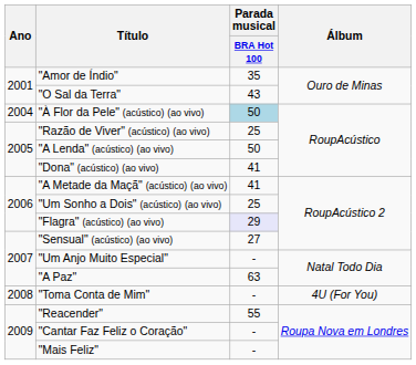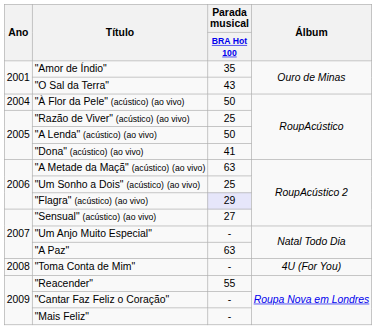 <table class="wikitable">
 <tr>
 <th rowspan="2">Ano</th>
 <th rowspan="2">Título</th>
 <th colspan="1">Parada musical</th>
 <th rowspan="2">Álbum</th>
 </tr>
 <tr>
 <th align="center" width="30"><small><a href='#'>BRA Hot 100</a></small></th>
 </tr>
 <tr>
 <td align="left" valign="center" rowspan=2>2001</td>
 <td align="left" valign="center">"Amor de Índio"</td>
 <td align="center">35</td>
 <td align="center" rowspan=2><em>Ouro de Minas</em></td>
 </tr>
 <tr>
 <td align="left" valign="center">"O Sal da Terra"</td>
 <td align="center">43</td>
 </tr>
 <tr>
 <td align="left" valign="center">2004</td>
 <td align="left" valign="center">"À Flor da Pele" <small>(acústico)</small> <small>(ao vivo)</small></td>
-<td align="center" style="background: lightblue;">50</td>
+<td align="center">50</td>
 <td align="center" rowspan=4><em>RoupAcústico</em></td>
 </tr>
 <tr>
 <td align="left" valign="center" rowspan=3>2005</td>
 <td align="left" valign="center">"Razão de Viver" <small>(acústico)</small> <small>(ao vivo)</small></td>
 <td align="center">25</td>
 </tr>
 <tr>
 <td align="left" valign="center">"A Lenda" <small>(acústico)</small> <small>(ao vivo)</small></td>
 <td align="center">50</td>
 </tr>
 <tr>
 <td align="left" valign="center">"Dona" <small>(acústico)</small> <small>(ao vivo)</small></td>
 <td align="center">41</td>
 </tr>
 <tr>
 <td align="left" valign="center" rowspan=3>2006</td>
 <td align="left" valign="center">"A Metade da Maçã" <small>(acústico)</small> <small>(ao vivo)</small></td>
-<td align="center">41</td>
+<td align="center">63</td>
 <td align="center" rowspan=4><em>RoupAcústico 2</em></td>
 </tr>
 <tr>
 <td align="left" valign="center">"Um Sonho a Dois" <small>(acústico)</small> <small>(ao vivo)</small></td>
 <td align="center">25</td>
 </tr>
 <tr>
 <td align="left" valign="center">"Flagra" <small>(acústico)</small> <small>(ao vivo)</small></td>
 <td align="center" style="background: lavender;">29</td>
 </tr>
 <tr>
 <td align="left" valign="center" rowspan=3>2007</td>
 <td align="left" valign="center">"Sensual" <small>(acústico)</small> <small>(ao vivo)</small></td>
 <td align="center">27</td>
 </tr>
 <tr>
 <td align="left" valign="center">"Um Anjo Muito Especial"</td>
 <td align="center">-</td>
 <td align="center" rowspan=2><em>Natal Todo Dia</em></td>
 </tr>
 <tr>
 <td align="left" valign="center">"A Paz"</td>
 <td align="center">63</td>
 </tr>
 <tr>
 <td align="left" valign="center">2008</td>
 <td align="left" valign="center">"Toma Conta de Mim"</td>
 <td align="center">-</td>
 <td align="center"><em>4U (For You)</em></td>
 </tr>
 <tr>
 <td align="left" valign="center" rowspan=3>2009</td>
 <td align="left" valign="center">"Reacender"</td>
 <td align="center">55</td>
 <td align="center" rowspan=3><em><a href='#'>Roupa Nova em Londres</a></em></td>
 </tr>
 <tr>
 <td align="left" valign="center">"Cantar Faz Feliz o Coração"</td>
 <td align="center">-</td>
 </tr>
 <tr>
 <td align="left" valign="center">"Mais Feliz"</td>
 <td align="center">-</td>
 </tr>
 </table>
